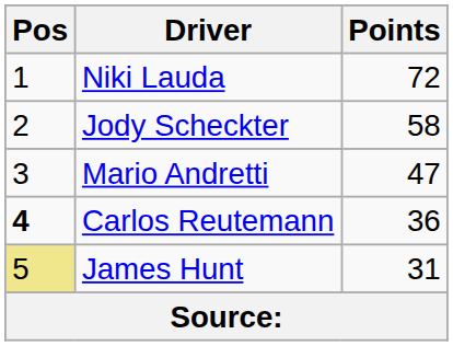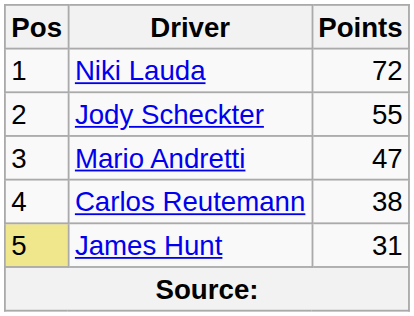 <table class="wikitable" style="font-size: 95%;">
 <tr>
 <th>Pos</th>
 <th>Driver</th>
 <th>Points</th>
 </tr>
 <tr>
 <td>1</td>
 <td> <a href='#'>Niki Lauda</a></td>
 <td align="right">72</td>
 </tr>
 <tr>
 <td>2</td>
 <td> <a href='#'>Jody Scheckter</a></td>
-<td align="right">58</td>
+<td align="right">55</td>
 </tr>
 <tr>
 <td>3</td>
 <td> <a href='#'>Mario Andretti</a></td>
 <td align="right">47</td>
 </tr>
 <tr>
-<td><strong>4</strong></td>
+<td>4</td>
 <td> <a href='#'>Carlos Reutemann</a></td>
-<td align="right">36</td>
+<td align="right">38</td>
 </tr>
 <tr>
 <td style="background: khaki;">5</td>
 <td> <a href='#'>James Hunt</a></td>
 <td align="right">31</td>
 </tr>
 <tr>
 <th colspan=4>Source: </th>
 </tr>
 </table>
